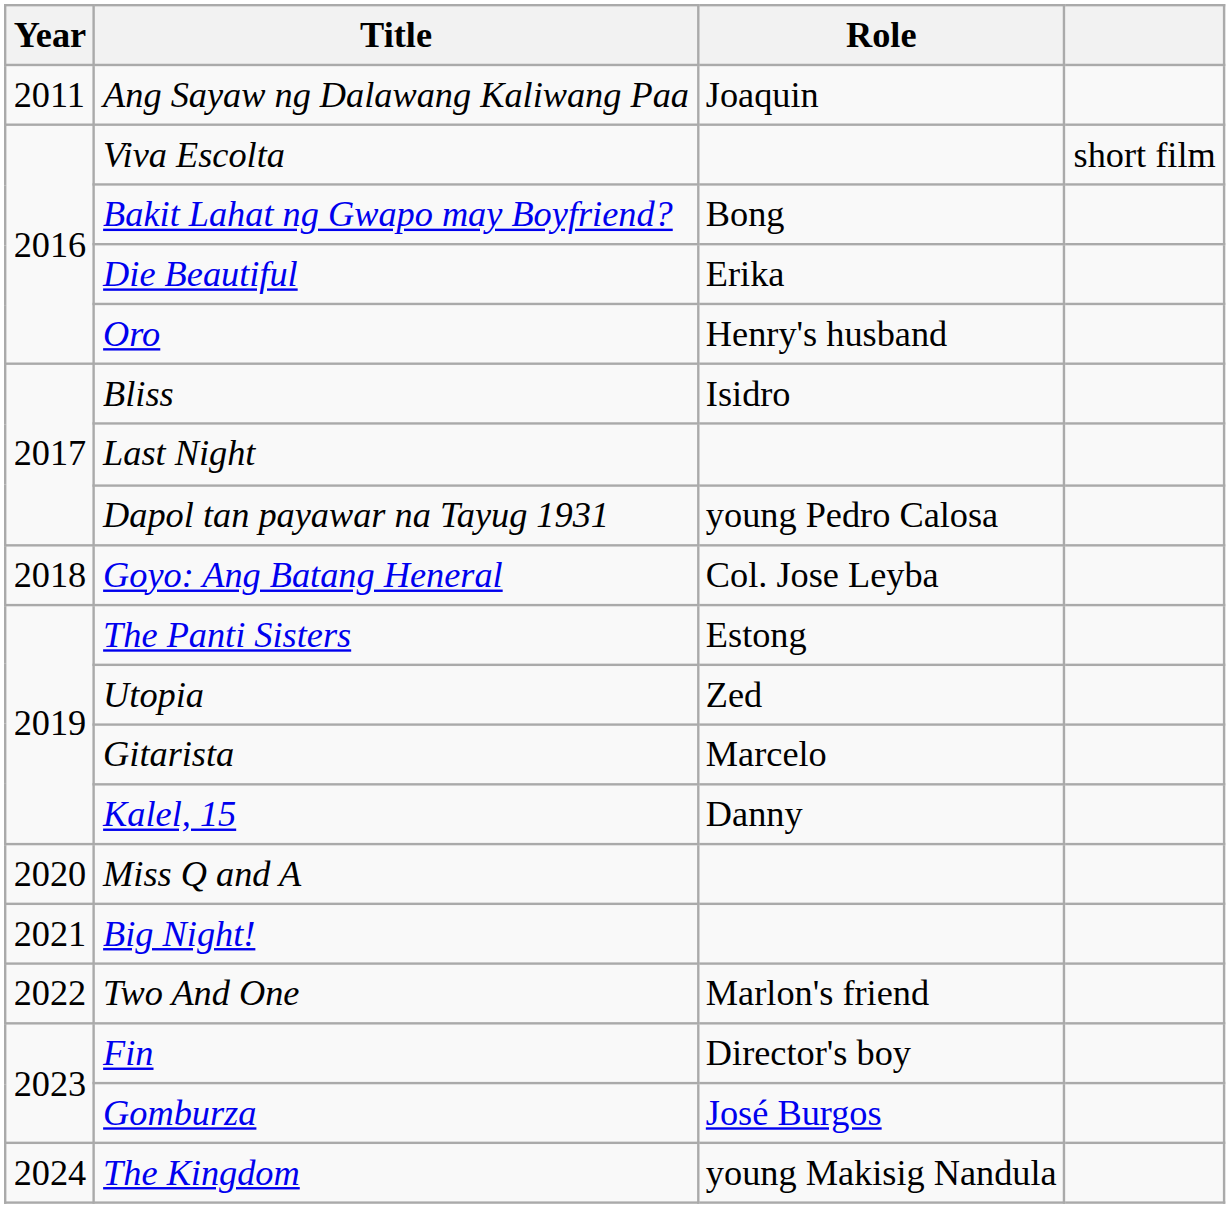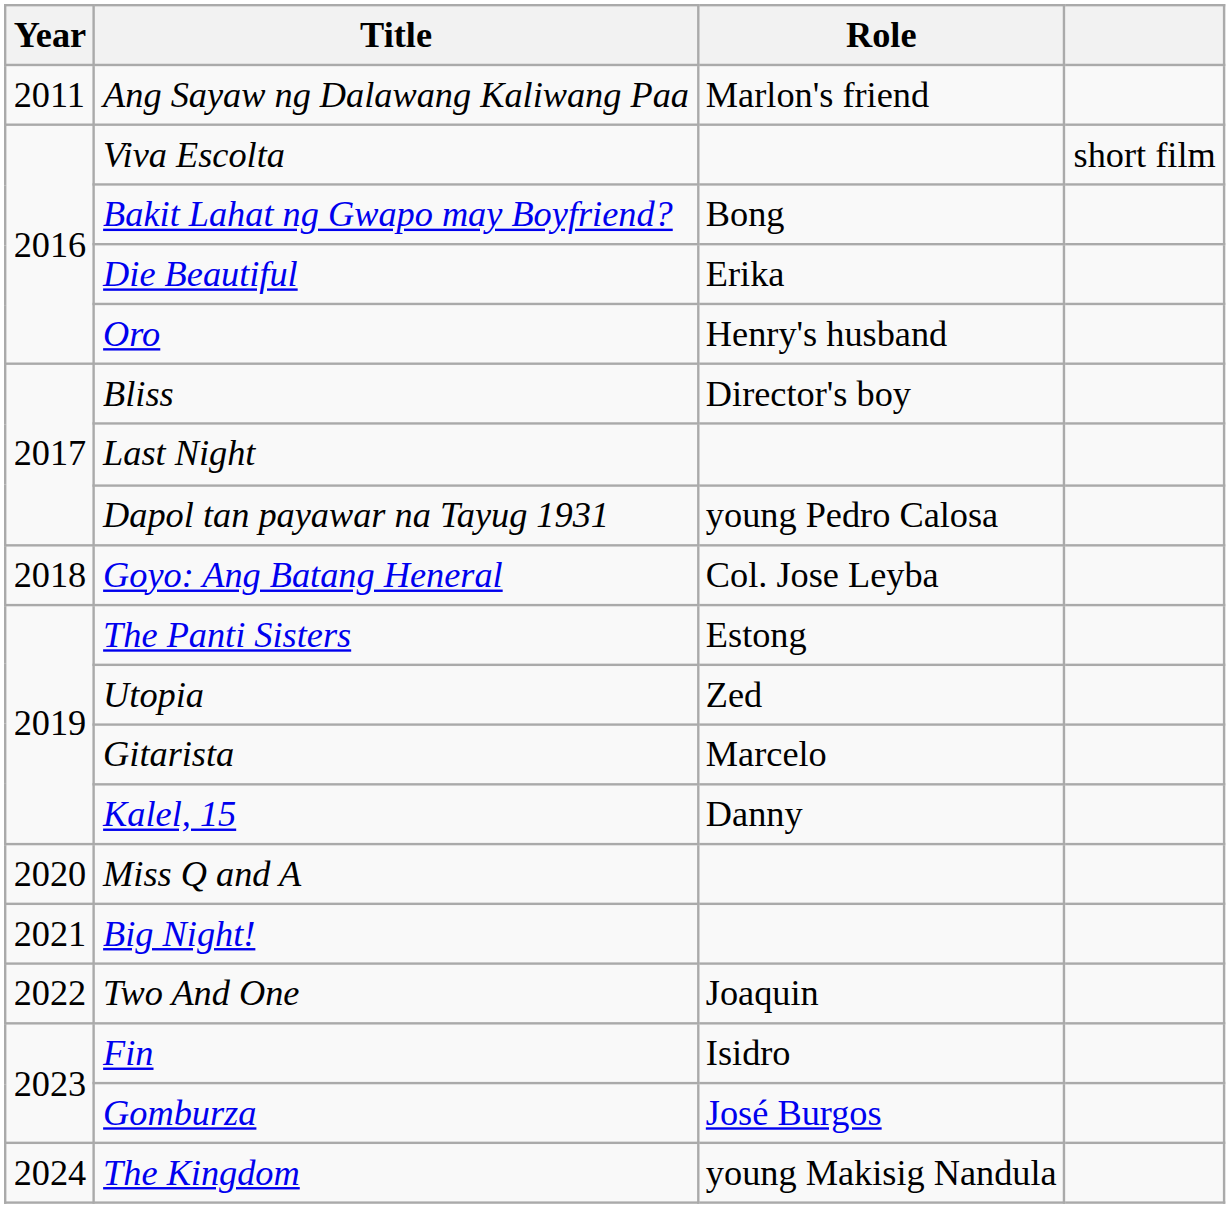 <table class="wikitable" style="font-size: 95%;">
 <tr>
 <th>Year</th>
 <th>Title</th>
 <th>Role</th>
 <th></th>
 </tr>
 <tr>
 <td>2011</td>
 <td><em>Ang Sayaw ng Dalawang Kaliwang Paa</em></td>
-<td>Joaquin</td>
+<td>Marlon's friend</td>
 <td></td>
 </tr>
 <tr>
 <td rowspan=4>2016</td>
 <td><em>Viva Escolta</em></td>
 <td></td>
 <td>short film</td>
 </tr>
 <tr>
 <td><em><a href='#'>Bakit Lahat ng Gwapo may Boyfriend?</a></em></td>
 <td>Bong</td>
 <td></td>
 </tr>
 <tr>
 <td><em><a href='#'>Die Beautiful</a></em></td>
 <td>Erika</td>
 <td></td>
 </tr>
 <tr>
 <td><em><a href='#'>Oro</a></em></td>
 <td>Henry's husband</td>
 <td></td>
 </tr>
 <tr>
 <td rowspan=3>2017</td>
 <td><em>Bliss</em></td>
-<td>Isidro</td>
+<td>Director's boy</td>
 <td></td>
 </tr>
 <tr>
 <td><em>Last Night</em></td>
 <td></td>
 <td></td>
 </tr>
 <tr>
 <td><em>Dapol tan payawar na Tayug 1931</em></td>
 <td>young Pedro Calosa</td>
 <td></td>
 </tr>
 <tr>
 <td>2018</td>
 <td><em><a href='#'>Goyo: Ang Batang Heneral</a></em></td>
 <td>Col. Jose Leyba</td>
 <td></td>
 </tr>
 <tr>
 <td rowspan=4>2019</td>
 <td><em><a href='#'>The Panti Sisters</a></em></td>
 <td>Estong</td>
 <td></td>
 </tr>
 <tr>
 <td><em>Utopia</em></td>
 <td>Zed</td>
 <td></td>
 </tr>
 <tr>
 <td><em>Gitarista</em></td>
 <td>Marcelo</td>
 <td></td>
 </tr>
 <tr>
 <td><em><a href='#'>Kalel, 15</a></em></td>
 <td>Danny</td>
 <td></td>
 </tr>
 <tr>
 <td>2020</td>
 <td><em>Miss Q and A</em></td>
 <td></td>
 <td></td>
 </tr>
 <tr>
 <td>2021</td>
 <td><em><a href='#'>Big Night!</a></em></td>
 <td></td>
 <td></td>
 </tr>
 <tr>
 <td>2022</td>
 <td><em>Two And One</em></td>
-<td>Marlon's friend</td>
+<td>Joaquin</td>
 <td></td>
 </tr>
 <tr>
 <td rowspan=2>2023</td>
 <td><em><a href='#'>Fin</a></em></td>
-<td>Director's boy</td>
+<td>Isidro</td>
 <td></td>
 </tr>
 <tr>
 <td><em><a href='#'>Gomburza</a></em></td>
 <td><a href='#'>José Burgos</a></td>
 <td></td>
 </tr>
 <tr>
 <td>2024</td>
 <td><em><a href='#'>The Kingdom</a></em></td>
 <td>young Makisig Nandula</td>
 <td></td>
 </tr>
 </table>
